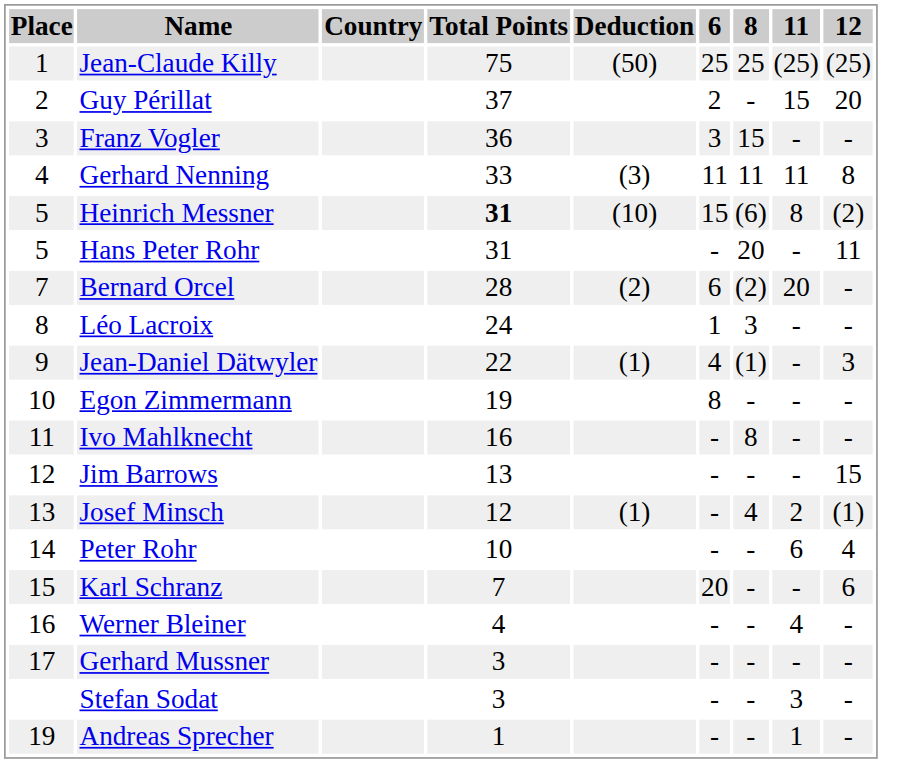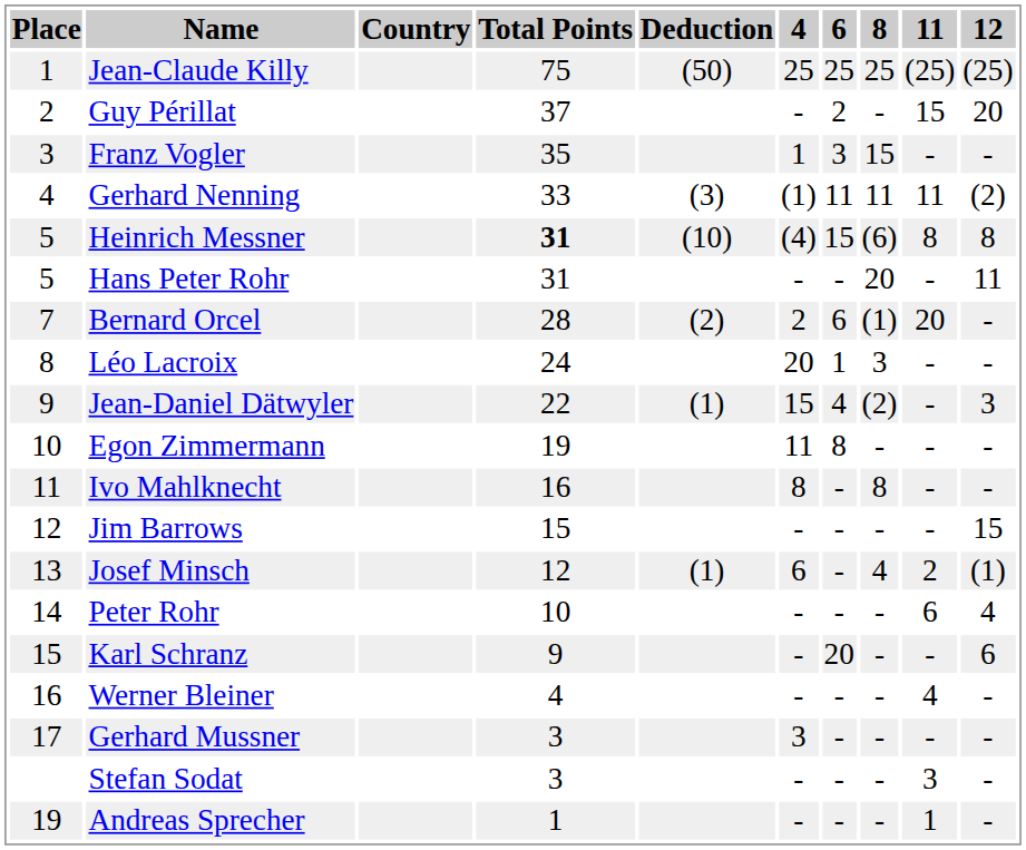 <table border="0" style="border: 1px solid #999; background-color:#FFFFFF; text-align:center">
 <tr align="center" bgcolor="#CCCCCC">
 <th>Place</th>
 <th>Name</th>
 <th>Country</th>
 <th>Total Points</th>
 <th>Deduction</th>
+<th>4</th>
 <th>6</th>
 <th>8</th>
 <th>11</th>
 <th>12</th>
 </tr>
 <tr bgcolor="#EFEFEF">
 <td>1</td>
 <td align="left"><a href='#'>Jean-Claude Killy</a></td>
 <td align="left"></td>
 <td>75</td>
 <td>(50)</td>
 <td>25</td>
 <td>25</td>
+<td>25</td>
 <td>(25)</td>
 <td>(25)</td>
 </tr>
 <tr>
 <td>2</td>
 <td align="left"><a href='#'>Guy Périllat</a></td>
 <td align="left"></td>
 <td>37</td>
 <td></td>
+<td>-</td>
 <td>2</td>
 <td>-</td>
 <td>15</td>
 <td>20</td>
 </tr>
 <tr bgcolor="#EFEFEF">
 <td>3</td>
 <td align="left"><a href='#'>Franz Vogler</a></td>
 <td align="left"></td>
-<td>36</td>
+<td>35</td>
 <td></td>
+<td>1</td>
 <td>3</td>
 <td>15</td>
 <td>-</td>
 <td>-</td>
 </tr>
 <tr>
 <td>4</td>
 <td align="left"><a href='#'>Gerhard Nenning</a></td>
 <td align="left"></td>
 <td>33</td>
 <td>(3)</td>
+<td>(1)</td>
 <td>11</td>
 <td>11</td>
 <td>11</td>
-<td>8</td>
+<td>(2)</td>
 </tr>
 <tr bgcolor="#EFEFEF">
 <td>5</td>
 <td align="left"><a href='#'>Heinrich Messner</a></td>
 <td align="left"></td>
 <td><strong>31</strong></td>
 <td>(10)</td>
+<td>(4)</td>
 <td>15</td>
 <td>(6)</td>
 <td>8</td>
-<td>(2)</td>
+<td>8</td>
 </tr>
 <tr>
 <td>5</td>
 <td align="left"><a href='#'>Hans Peter Rohr</a></td>
 <td align="left"></td>
 <td>31</td>
 <td></td>
+<td>-</td>
 <td>-</td>
 <td>20</td>
 <td>-</td>
 <td>11</td>
 </tr>
 <tr bgcolor="#EFEFEF">
 <td>7</td>
 <td align="left"><a href='#'>Bernard Orcel</a></td>
 <td align="left"></td>
 <td>28</td>
 <td>(2)</td>
+<td>2</td>
 <td>6</td>
-<td>(2)</td>
+<td>(1)</td>
 <td>20</td>
 <td>-</td>
 </tr>
 <tr>
 <td>8</td>
 <td align="left"><a href='#'>Léo Lacroix</a></td>
 <td align="left"></td>
 <td>24</td>
 <td></td>
+<td>20</td>
 <td>1</td>
 <td>3</td>
 <td>-</td>
 <td>-</td>
 </tr>
 <tr bgcolor="#EFEFEF">
 <td>9</td>
 <td align="left"><a href='#'>Jean-Daniel Dätwyler</a></td>
 <td align="left"></td>
 <td>22</td>
 <td>(1)</td>
+<td>15</td>
 <td>4</td>
-<td>(1)</td>
+<td>(2)</td>
 <td>-</td>
 <td>3</td>
 </tr>
 <tr>
 <td>10</td>
 <td align="left"><a href='#'>Egon Zimmermann</a></td>
 <td align="left"></td>
 <td>19</td>
 <td></td>
+<td>11</td>
 <td>8</td>
 <td>-</td>
 <td>-</td>
 <td>-</td>
 </tr>
 <tr bgcolor="#EFEFEF">
 <td>11</td>
 <td align="left"><a href='#'>Ivo Mahlknecht</a></td>
 <td align="left"></td>
 <td>16</td>
 <td></td>
+<td>8</td>
 <td>-</td>
 <td>8</td>
 <td>-</td>
 <td>-</td>
 </tr>
 <tr>
 <td>12</td>
 <td align="left"><a href='#'>Jim Barrows</a></td>
 <td align="left"></td>
-<td>13</td>
+<td>15</td>
 <td></td>
+<td>-</td>
 <td>-</td>
 <td>-</td>
 <td>-</td>
 <td>15</td>
 </tr>
 <tr bgcolor="#EFEFEF">
 <td>13</td>
 <td align="left"><a href='#'>Josef Minsch</a></td>
 <td align="left"></td>
 <td>12</td>
 <td>(1)</td>
+<td>6</td>
 <td>-</td>
 <td>4</td>
 <td>2</td>
 <td>(1)</td>
 </tr>
 <tr>
 <td>14</td>
 <td align="left"><a href='#'>Peter Rohr</a></td>
 <td align="left"></td>
 <td>10</td>
 <td></td>
 <td>-</td>
 <td>-</td>
+<td>-</td>
 <td>6</td>
 <td>4</td>
 </tr>
 <tr bgcolor="#EFEFEF">
 <td>15</td>
 <td align="left"><a href='#'>Karl Schranz</a></td>
 <td align="left"></td>
-<td>7</td>
+<td>9</td>
 <td></td>
+<td>-</td>
 <td>20</td>
 <td>-</td>
 <td>-</td>
 <td>6</td>
 </tr>
 <tr>
 <td>16</td>
 <td align="left"><a href='#'>Werner Bleiner</a></td>
 <td align="left"></td>
 <td>4</td>
 <td></td>
 <td>-</td>
 <td>-</td>
+<td>-</td>
 <td>4</td>
 <td>-</td>
 </tr>
 <tr bgcolor="#EFEFEF">
 <td>17</td>
 <td align="left"><a href='#'>Gerhard Mussner</a></td>
 <td align="left"></td>
 <td>3</td>
 <td></td>
+<td>3</td>
 <td>-</td>
 <td>-</td>
 <td>-</td>
 <td>-</td>
 </tr>
 <tr>
 <td></td>
 <td align="left"><a href='#'>Stefan Sodat</a></td>
 <td align="left"></td>
 <td>3</td>
 <td></td>
 <td>-</td>
 <td>-</td>
+<td>-</td>
 <td>3</td>
 <td>-</td>
 </tr>
 <tr bgcolor="#EFEFEF">
 <td>19</td>
 <td align="left"><a href='#'>Andreas Sprecher</a></td>
 <td align="left"></td>
 <td>1</td>
 <td></td>
 <td>-</td>
 <td>-</td>
+<td>-</td>
 <td>1</td>
 <td>-</td>
 </tr>
 </table>
